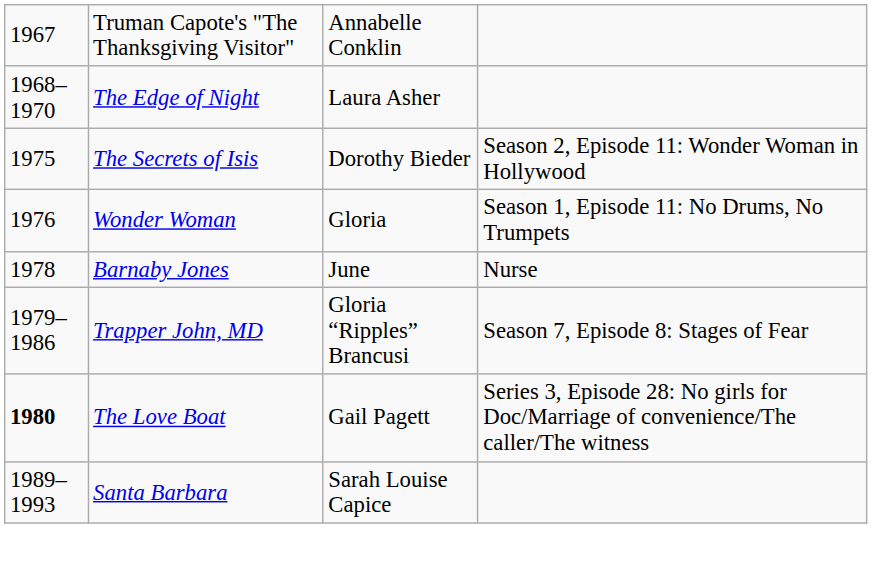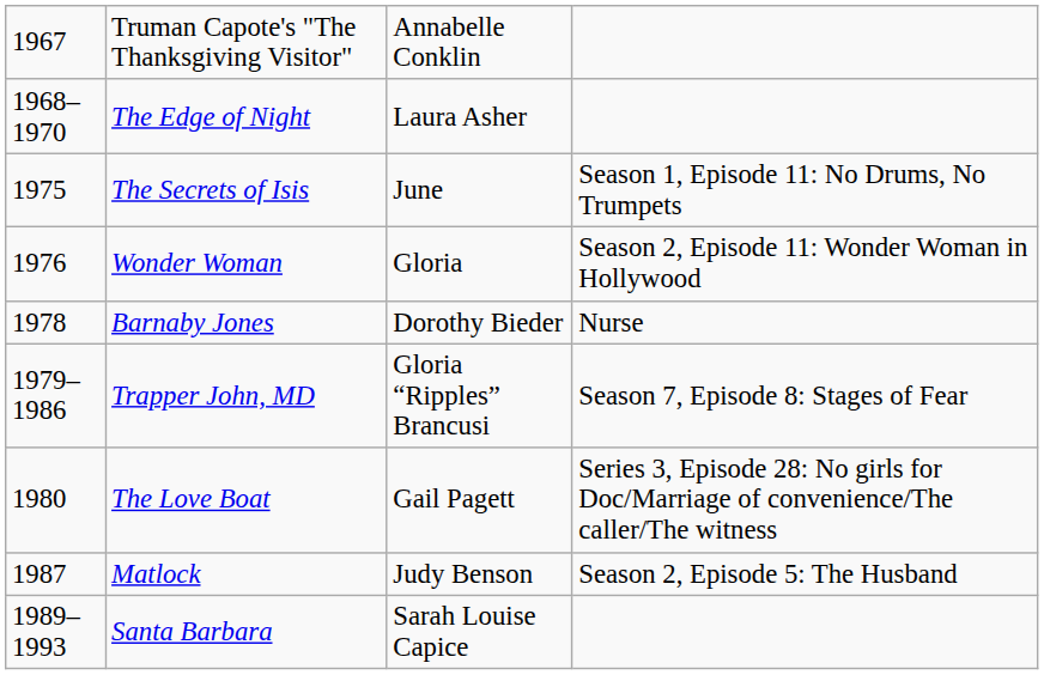 <table class="wikitable">
 <tr>
 <td>1967</td>
 <td>Truman Capote's "The Thanksgiving Visitor"</td>
 <td>Annabelle Conklin</td>
 <td></td>
 </tr>
 <tr>
 <td>1968–1970</td>
 <td><em><a href='#'>The Edge of Night</a></em></td>
 <td>Laura Asher</td>
 <td></td>
 </tr>
 <tr>
 <td>1975</td>
 <td><em><a href='#'>The Secrets of Isis</a></em></td>
-<td>Dorothy Bieder</td>
-<td>Season 2, Episode 11: Wonder Woman in Hollywood</td>
+<td>June</td>
+<td>Season 1, Episode 11: No Drums, No Trumpets</td>
 </tr>
 <tr>
 <td>1976</td>
 <td><em><a href='#'>Wonder Woman</a></em></td>
 <td>Gloria</td>
-<td>Season 1, Episode 11: No Drums, No Trumpets</td>
+<td>Season 2, Episode 11: Wonder Woman in Hollywood</td>
 </tr>
 <tr>
 <td>1978</td>
 <td><em><a href='#'>Barnaby Jones</a></em></td>
-<td>June</td>
+<td>Dorothy Bieder</td>
 <td>Nurse</td>
 </tr>
 <tr>
 <td>1979–1986</td>
 <td><em><a href='#'>Trapper John, MD</a></em></td>
 <td>Gloria “Ripples” Brancusi</td>
 <td>Season 7, Episode 8: Stages of Fear</td>
 </tr>
 <tr>
-<td><strong>1980</strong></td>
+<td>1980</td>
 <td><em><a href='#'>The Love Boat</a></em></td>
 <td>Gail Pagett</td>
 <td>Series 3, Episode 28: No girls for Doc/Marriage of convenience/The caller/The witness</td>
+</tr>
+<tr>
+<td>1987</td>
+<td><em><a href='#'>Matlock</a></em></td>
+<td>Judy Benson</td>
+<td>Season 2, Episode 5: The Husband</td>
 </tr>
 <tr>
 <td>1989–1993</td>
 <td><em><a href='#'>Santa Barbara</a></em></td>
 <td>Sarah Louise Capice</td>
 <td></td>
 </tr>
 </table>
